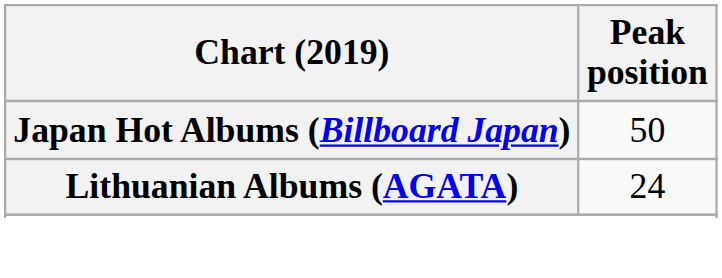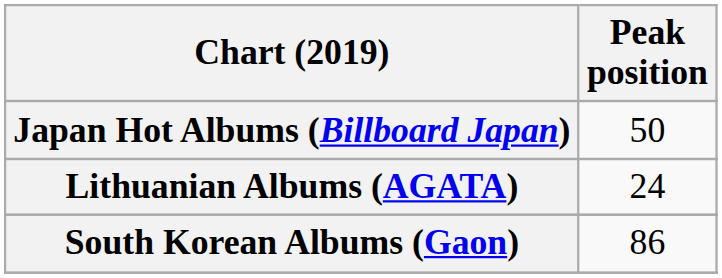 <table class="wikitable sortable plainrowheaders" style="text-align:center">
 <tr>
 <th scope="col">Chart (2019)</th>
 <th scope="col">Peak<br>position</th>
 </tr>
 <tr>
 </tr>
 <tr>
 </tr>
 <tr>
 </tr>
 <tr>
 </tr>
 <tr>
 </tr>
 <tr>
 </tr>
 <tr>
 </tr>
 <tr>
 </tr>
 <tr>
 </tr>
 <tr>
 </tr>
 <tr>
 <th scope="row">Japan Hot Albums (<em><a href='#'>Billboard Japan</a></em>)</th>
 <td>50</td>
 </tr>
 <tr>
 </tr>
 <tr>
 <th scope="row">Lithuanian Albums (<a href='#'>AGATA</a>)</th>
 <td>24</td>
 </tr>
 <tr>
 </tr>
 <tr>
 </tr>
 <tr>
 </tr>
 <tr>
 </tr>
 <tr>
+<th scope="row">South Korean Albums (<a href='#'>Gaon</a>)</th>
+<td>86</td>
+</tr>
+<tr>
 </tr>
 <tr>
 </tr>
 <tr>
 </tr>
 <tr>
 </tr>
 <tr>
 </tr>
 </table>
